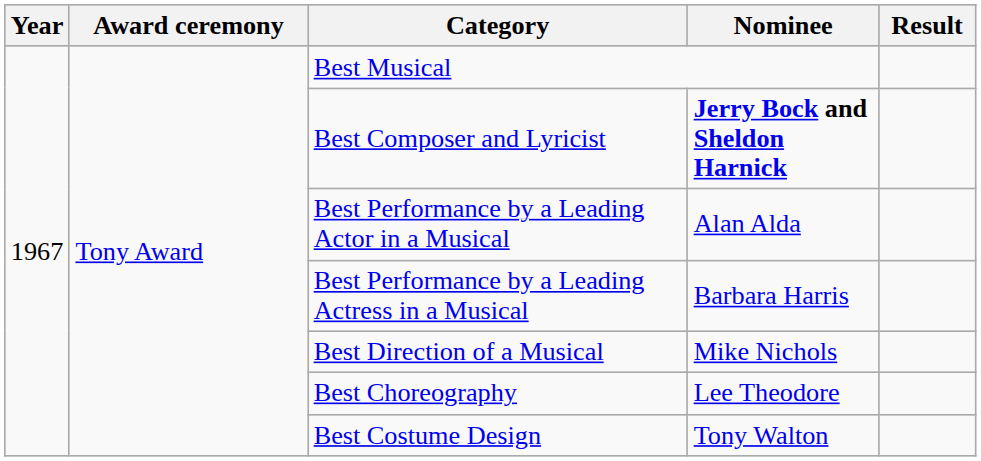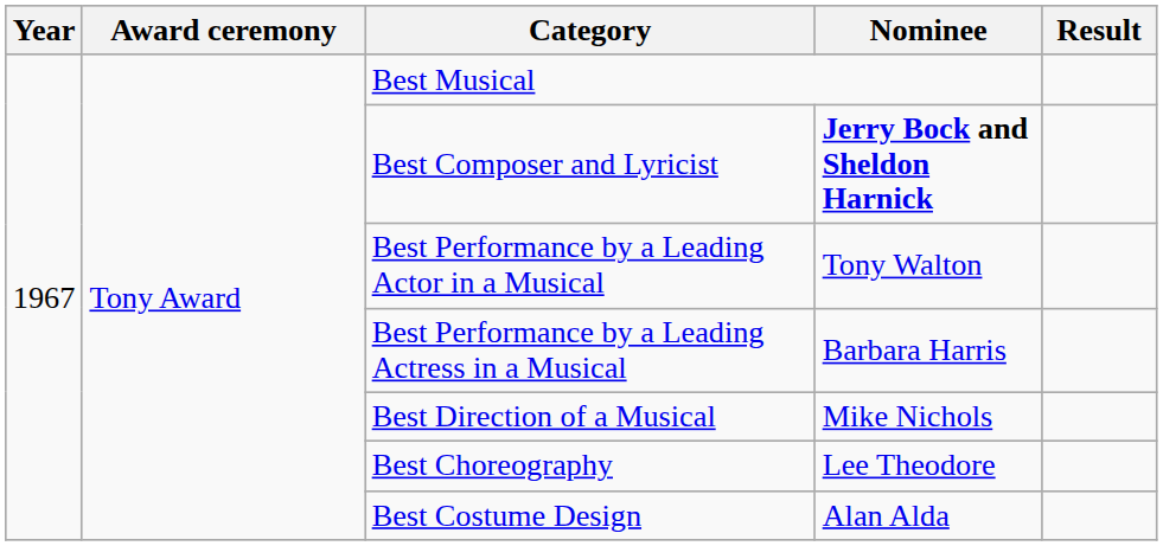 <table class="wikitable" width="95%">
 <tr>
 <th width="5%">Year</th>
 <th width="25%">Award ceremony</th>
 <th width="40%">Category</th>
 <th width="20%">Nominee</th>
 <th width="10%">Result</th>
 </tr>
 <tr>
 <td rowspan="7" align="center">1967</td>
 <td rowspan="7"><a href='#'>Tony Award</a></td>
 <td colspan="2"><a href='#'>Best Musical</a></td>
 <td></td>
 </tr>
 <tr>
 <td><a href='#'>Best Composer and Lyricist</a></td>
 <td><strong><a href='#'>Jerry Bock</a> and <a href='#'>Sheldon Harnick</a></strong></td>
 <td></td>
 </tr>
 <tr>
 <td><a href='#'>Best Performance by a Leading Actor in a Musical</a></td>
-<td><a href='#'>Alan Alda</a></td>
+<td><a href='#'>Tony Walton</a></td>
 <td></td>
 </tr>
 <tr>
 <td><a href='#'>Best Performance by a Leading Actress in a Musical</a></td>
 <td><a href='#'>Barbara Harris</a></td>
 <td></td>
 </tr>
 <tr>
 <td><a href='#'>Best Direction of a Musical</a></td>
 <td><a href='#'>Mike Nichols</a></td>
 <td></td>
 </tr>
 <tr>
 <td><a href='#'>Best Choreography</a></td>
 <td><a href='#'>Lee Theodore</a></td>
 <td></td>
 </tr>
 <tr>
 <td><a href='#'>Best Costume Design</a></td>
-<td><a href='#'>Tony Walton</a></td>
+<td><a href='#'>Alan Alda</a></td>
 <td></td>
 </tr>
 </table>
